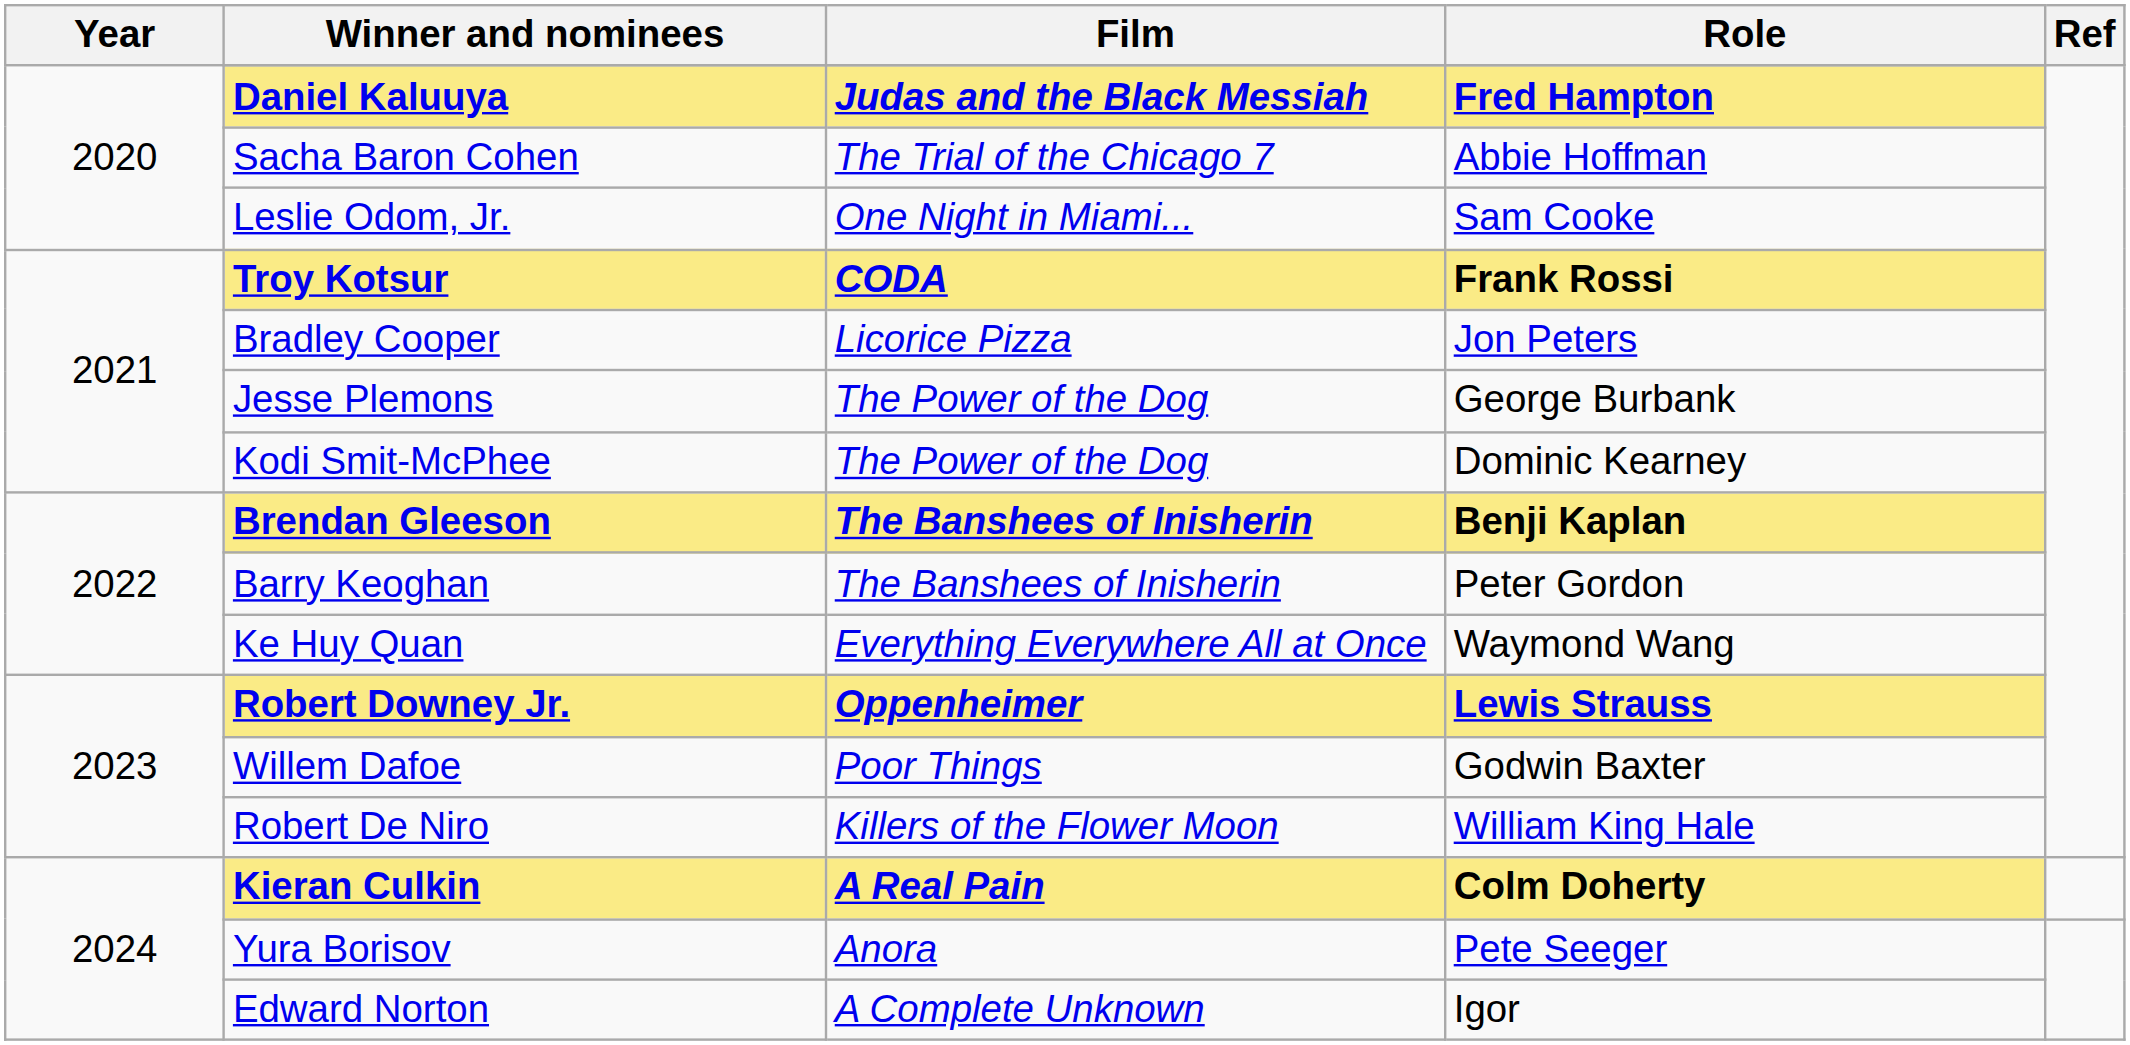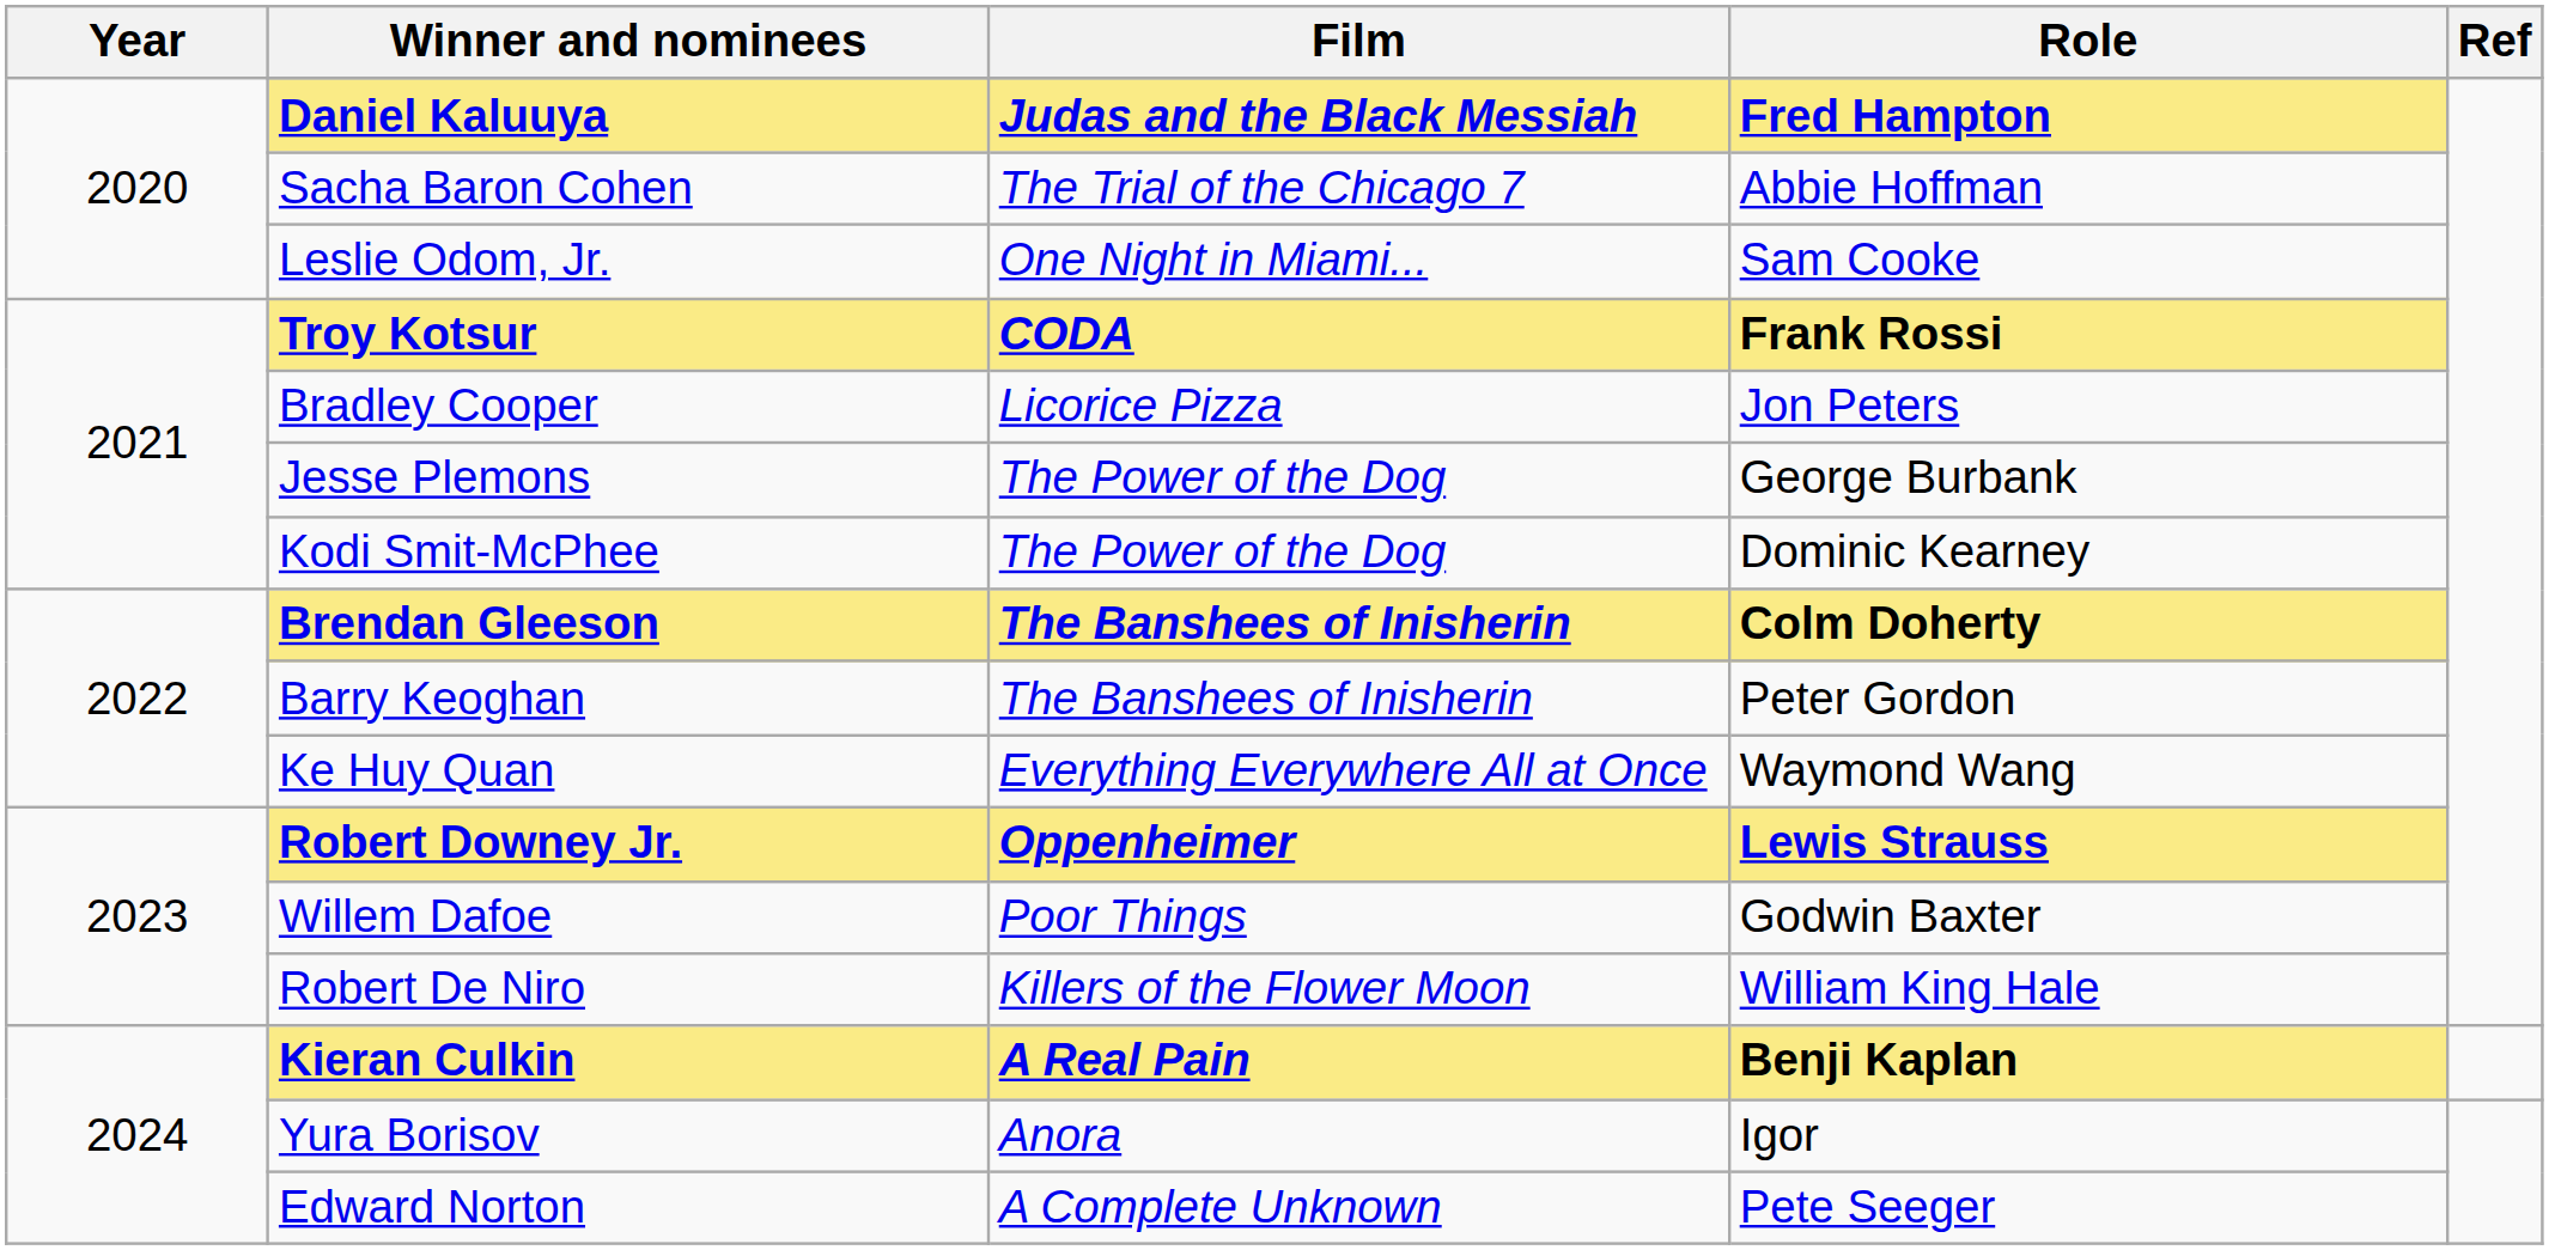 <table class="wikitable" width="100%" cellpadding="5">
 <tr>
 <th width="100"><strong>Year</strong></th>
 <th width="300"><strong>Winner and nominees</strong></th>
 <th width="300"><strong>Film</strong></th>
 <th width="300"><strong>Role</strong></th>
 <th>Ref</th>
 </tr>
 <tr>
 <td rowspan="4" style="text-align:center;">2020</td>
 </tr>
 <tr>
 <td style="background:#FAEB86;"><strong><a href='#'>Daniel Kaluuya</a></strong></td>
 <td style="background:#FAEB86;"><strong><em><a href='#'>Judas and the Black Messiah</a></em></strong></td>
 <td style="background:#FAEB86;"><strong><a href='#'>Fred Hampton</a></strong></td>
 </tr>
 <tr>
 <td><a href='#'>Sacha Baron Cohen</a></td>
 <td><em><a href='#'>The Trial of the Chicago 7</a></em></td>
 <td><a href='#'>Abbie Hoffman</a></td>
 </tr>
 <tr>
 <td><a href='#'>Leslie Odom, Jr.</a></td>
 <td><em><a href='#'>One Night in Miami...</a></em></td>
 <td><a href='#'>Sam Cooke</a></td>
 </tr>
 <tr>
 <td rowspan="4" style="text-align:center;">2021</td>
 <td style="background:#FAEB86;"><strong><a href='#'>Troy Kotsur</a></strong></td>
 <td style="background:#FAEB86;"><strong><em><a href='#'>CODA</a></em></strong></td>
 <td style="background:#FAEB86;"><strong>Frank Rossi</strong></td>
 </tr>
 <tr>
 <td><a href='#'>Bradley Cooper</a></td>
 <td><em><a href='#'>Licorice Pizza</a></em></td>
 <td><a href='#'>Jon Peters</a></td>
 </tr>
 <tr>
 <td><a href='#'>Jesse Plemons</a></td>
 <td><em><a href='#'>The Power of the Dog</a></em></td>
 <td>George Burbank</td>
 </tr>
 <tr>
 <td><a href='#'>Kodi Smit-McPhee</a></td>
 <td><em><a href='#'>The Power of the Dog</a></em></td>
 <td>Dominic Kearney</td>
 </tr>
 <tr>
 <td rowspan="3" style="text-align:center;">2022</td>
 <td style="background:#FAEB86;"><strong><a href='#'>Brendan Gleeson</a></strong></td>
 <td style="background:#FAEB86;"><strong><em><a href='#'>The Banshees of Inisherin</a></em></strong></td>
-<td style="background:#FAEB86;"><strong>Benji Kaplan</strong></td>
+<td style="background:#FAEB86;"><strong>Colm Doherty</strong></td>
 </tr>
 <tr>
 <td><a href='#'>Barry Keoghan</a></td>
 <td><em><a href='#'>The Banshees of Inisherin</a></em></td>
 <td>Peter Gordon</td>
 </tr>
 <tr>
 <td><a href='#'>Ke Huy Quan</a></td>
 <td><em><a href='#'>Everything Everywhere All at Once</a></em></td>
 <td>Waymond Wang</td>
 </tr>
 <tr>
 <td rowspan="3" style="text-align:center;">2023</td>
 <td style="background:#FAEB86;"><strong><a href='#'>Robert Downey Jr.</a></strong></td>
 <td style="background:#FAEB86;"><strong><em><a href='#'>Oppenheimer</a></em></strong></td>
 <td style="background:#FAEB86;"><strong><a href='#'>Lewis Strauss</a></strong></td>
 </tr>
 <tr>
 <td><a href='#'>Willem Dafoe</a></td>
 <td><em><a href='#'>Poor Things</a></em></td>
 <td>Godwin Baxter</td>
 </tr>
 <tr>
 <td><a href='#'>Robert De Niro</a></td>
 <td><em><a href='#'>Killers of the Flower Moon</a></em></td>
 <td><a href='#'>William King Hale</a></td>
 </tr>
 <tr>
 <td rowspan="3" style="text-align:center;">2024</td>
 <td style="background:#FAEB86;"><strong><a href='#'>Kieran Culkin</a></strong></td>
 <td style="background:#FAEB86;"><strong><em><a href='#'>A Real Pain</a></em></strong></td>
-<td style="background:#FAEB86;"><strong>Colm Doherty</strong></td>
+<td style="background:#FAEB86;"><strong>Benji Kaplan</strong></td>
 <td></td>
 </tr>
 <tr>
 <td><a href='#'>Yura Borisov</a></td>
 <td><em><a href='#'>Anora</a></em></td>
-<td><a href='#'>Pete Seeger</a></td>
+<td>Igor</td>
 <td rowspan=2></td>
 </tr>
 <tr>
 <td><a href='#'>Edward Norton</a></td>
 <td><em><a href='#'>A Complete Unknown</a></em></td>
-<td>Igor</td>
+<td><a href='#'>Pete Seeger</a></td>
 </tr>
 </table>
